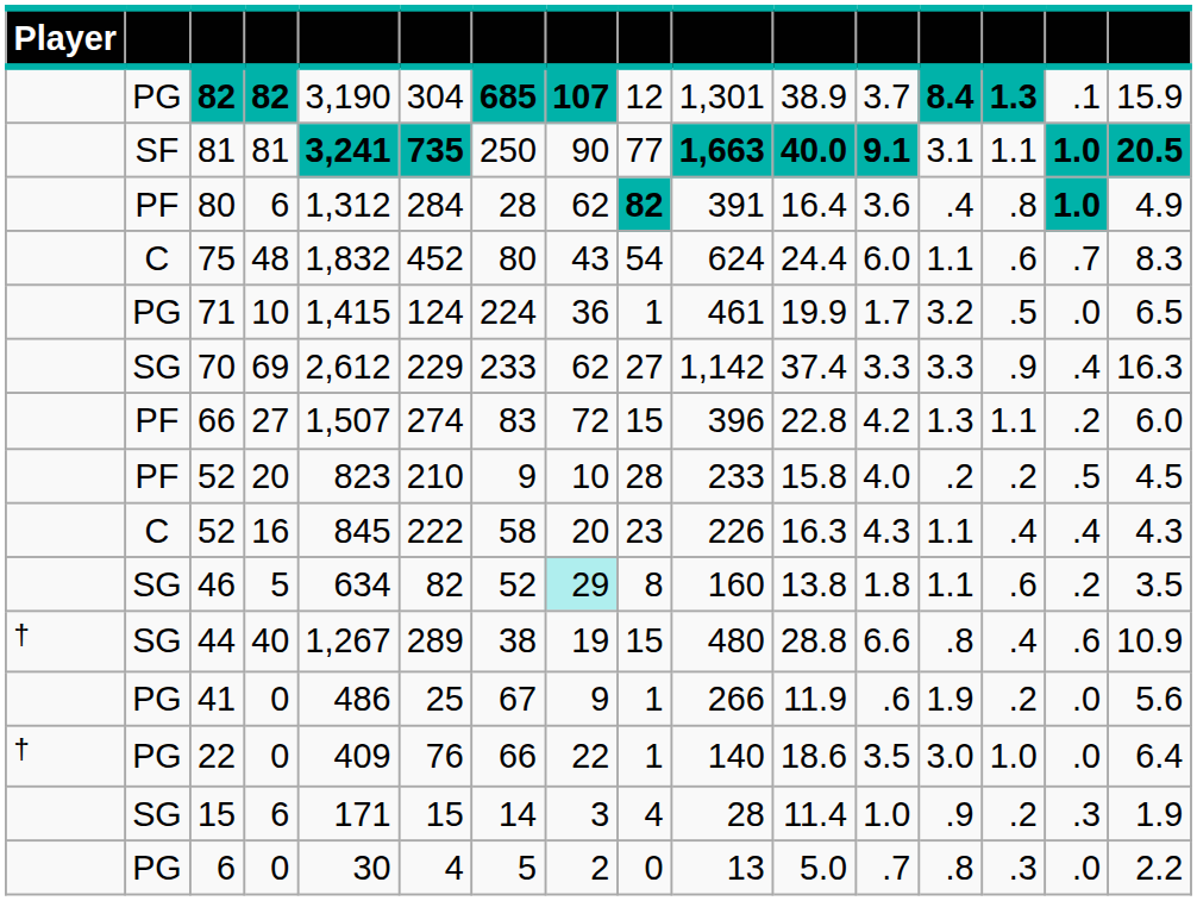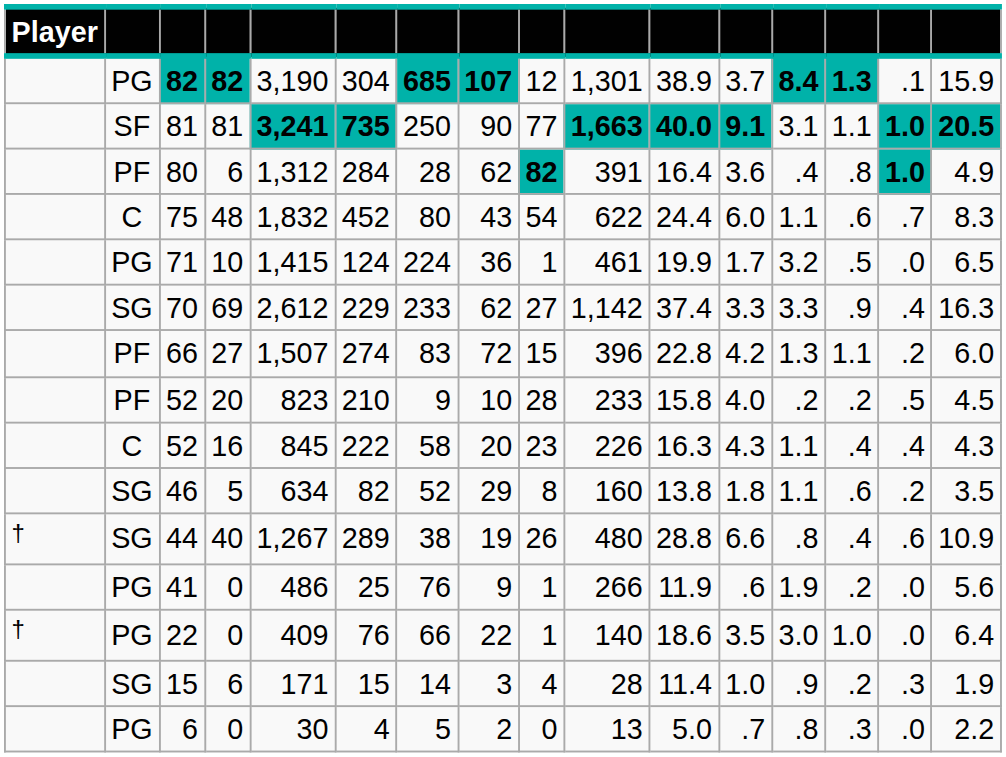 <table class="wikitable sortable" style="font-size: 95%; text-align:right;">
 <tr>
 <th style="background:#010101; color:#FFFFFF; border-top:#00B2A9 3px solid; border-bottom:#00B2A9 3px solid;">Player</th>
 <th style="background:#010101; color:#FFFFFF; border-top:#00B2A9 3px solid; border-bottom:#00B2A9 3px solid;"></th>
 <th style="background:#010101; color:#FFFFFF; border-top:#00B2A9 3px solid; border-bottom:#00B2A9 3px solid;"></th>
 <th style="background:#010101; color:#FFFFFF; border-top:#00B2A9 3px solid; border-bottom:#00B2A9 3px solid;"></th>
 <th style="background:#010101; color:#FFFFFF; border-top:#00B2A9 3px solid; border-bottom:#00B2A9 3px solid;"></th>
 <th style="background:#010101; color:#FFFFFF; border-top:#00B2A9 3px solid; border-bottom:#00B2A9 3px solid;"></th>
 <th style="background:#010101; color:#FFFFFF; border-top:#00B2A9 3px solid; border-bottom:#00B2A9 3px solid;"></th>
 <th style="background:#010101; color:#FFFFFF; border-top:#00B2A9 3px solid; border-bottom:#00B2A9 3px solid;"></th>
 <th style="background:#010101; color:#FFFFFF; border-top:#00B2A9 3px solid; border-bottom:#00B2A9 3px solid;"></th>
 <th style="background:#010101; color:#FFFFFF; border-top:#00B2A9 3px solid; border-bottom:#00B2A9 3px solid;"></th>
 <th style="background:#010101; color:#FFFFFF; border-top:#00B2A9 3px solid; border-bottom:#00B2A9 3px solid;"></th>
 <th style="background:#010101; color:#FFFFFF; border-top:#00B2A9 3px solid; border-bottom:#00B2A9 3px solid;"></th>
 <th style="background:#010101; color:#FFFFFF; border-top:#00B2A9 3px solid; border-bottom:#00B2A9 3px solid;"></th>
 <th style="background:#010101; color:#FFFFFF; border-top:#00B2A9 3px solid; border-bottom:#00B2A9 3px solid;"></th>
 <th style="background:#010101; color:#FFFFFF; border-top:#00B2A9 3px solid; border-bottom:#00B2A9 3px solid;"></th>
 <th style="background:#010101; color:#FFFFFF; border-top:#00B2A9 3px solid; border-bottom:#00B2A9 3px solid;"></th>
 </tr>
 <tr>
 <td style="text-align:left;"></td>
 <td style="text-align:center;">PG</td>
 <td style="background:#00B2A9; color:#010101;"><strong>82</strong></td>
 <td style="background:#00B2A9; color:#010101;"><strong>82</strong></td>
 <td>3,190</td>
 <td>304</td>
 <td style="background:#00B2A9; color:#010101;"><strong>685</strong></td>
 <td style="background:#00B2A9; color:#010101;"><strong>107</strong></td>
 <td>12</td>
 <td>1,301</td>
 <td>38.9</td>
 <td>3.7</td>
 <td style="background:#00B2A9; color:#010101;"><strong>8.4</strong></td>
 <td style="background:#00B2A9; color:#010101;"><strong>1.3</strong></td>
 <td>.1</td>
 <td>15.9</td>
 </tr>
 <tr>
 <td style="text-align:left;"></td>
 <td style="text-align:center;">SF</td>
 <td>81</td>
 <td>81</td>
 <td style="background:#00B2A9; color:#010101;"><strong>3,241</strong></td>
 <td style="background:#00B2A9; color:#010101;"><strong>735</strong></td>
 <td>250</td>
 <td>90</td>
 <td>77</td>
 <td style="background:#00B2A9; color:#010101;"><strong>1,663</strong></td>
 <td style="background:#00B2A9; color:#010101;"><strong>40.0</strong></td>
 <td style="background:#00B2A9; color:#010101;"><strong>9.1</strong></td>
 <td>3.1</td>
 <td>1.1</td>
 <td style="background:#00B2A9; color:#010101;"><strong>1.0</strong></td>
 <td style="background:#00B2A9; color:#010101;"><strong>20.5</strong></td>
 </tr>
 <tr>
 <td style="text-align:left;"></td>
 <td style="text-align:center;">PF</td>
 <td>80</td>
 <td>6</td>
 <td>1,312</td>
 <td>284</td>
 <td>28</td>
 <td>62</td>
 <td style="background:#00B2A9; color:#010101;"><strong>82</strong></td>
 <td>391</td>
 <td>16.4</td>
 <td>3.6</td>
 <td>.4</td>
 <td>.8</td>
 <td style="background:#00B2A9; color:#010101;"><strong>1.0</strong></td>
 <td>4.9</td>
 </tr>
 <tr>
 <td style="text-align:left;"></td>
 <td style="text-align:center;">C</td>
 <td>75</td>
 <td>48</td>
 <td>1,832</td>
 <td>452</td>
 <td>80</td>
 <td>43</td>
 <td>54</td>
-<td>624</td>
+<td>622</td>
 <td>24.4</td>
 <td>6.0</td>
 <td>1.1</td>
 <td>.6</td>
 <td>.7</td>
 <td>8.3</td>
 </tr>
 <tr>
 <td style="text-align:left;"></td>
 <td style="text-align:center;">PG</td>
 <td>71</td>
 <td>10</td>
 <td>1,415</td>
 <td>124</td>
 <td>224</td>
 <td>36</td>
 <td>1</td>
 <td>461</td>
 <td>19.9</td>
 <td>1.7</td>
 <td>3.2</td>
 <td>.5</td>
 <td>.0</td>
 <td>6.5</td>
 </tr>
 <tr>
 <td style="text-align:left;"></td>
 <td style="text-align:center;">SG</td>
 <td>70</td>
 <td>69</td>
 <td>2,612</td>
 <td>229</td>
 <td>233</td>
 <td>62</td>
 <td>27</td>
 <td>1,142</td>
 <td>37.4</td>
 <td>3.3</td>
 <td>3.3</td>
 <td>.9</td>
 <td>.4</td>
 <td>16.3</td>
 </tr>
 <tr>
 <td style="text-align:left;"></td>
 <td style="text-align:center;">PF</td>
 <td>66</td>
 <td>27</td>
 <td>1,507</td>
 <td>274</td>
 <td>83</td>
 <td>72</td>
 <td>15</td>
 <td>396</td>
 <td>22.8</td>
 <td>4.2</td>
 <td>1.3</td>
 <td>1.1</td>
 <td>.2</td>
 <td>6.0</td>
 </tr>
 <tr>
 <td style="text-align:left;"></td>
 <td style="text-align:center;">PF</td>
 <td>52</td>
 <td>20</td>
 <td>823</td>
 <td>210</td>
 <td>9</td>
 <td>10</td>
 <td>28</td>
 <td>233</td>
 <td>15.8</td>
 <td>4.0</td>
 <td>.2</td>
 <td>.2</td>
 <td>.5</td>
 <td>4.5</td>
 </tr>
 <tr>
 <td style="text-align:left;"></td>
 <td style="text-align:center;">C</td>
 <td>52</td>
 <td>16</td>
 <td>845</td>
 <td>222</td>
 <td>58</td>
 <td>20</td>
 <td>23</td>
 <td>226</td>
 <td>16.3</td>
 <td>4.3</td>
 <td>1.1</td>
 <td>.4</td>
 <td>.4</td>
 <td>4.3</td>
 </tr>
 <tr>
 <td style="text-align:left;"></td>
 <td style="text-align:center;">SG</td>
 <td>46</td>
 <td>5</td>
 <td>634</td>
 <td>82</td>
 <td>52</td>
-<td style="background: paleturquoise;">29</td>
+<td>29</td>
 <td>8</td>
 <td>160</td>
 <td>13.8</td>
 <td>1.8</td>
 <td>1.1</td>
 <td>.6</td>
 <td>.2</td>
 <td>3.5</td>
 </tr>
 <tr>
 <td style="text-align:left;"><sup>†</sup></td>
 <td style="text-align:center;">SG</td>
 <td>44</td>
 <td>40</td>
 <td>1,267</td>
 <td>289</td>
 <td>38</td>
 <td>19</td>
-<td>15</td>
+<td>26</td>
 <td>480</td>
 <td>28.8</td>
 <td>6.6</td>
 <td>.8</td>
 <td>.4</td>
 <td>.6</td>
 <td>10.9</td>
 </tr>
 <tr>
 <td style="text-align:left;"></td>
 <td style="text-align:center;">PG</td>
 <td>41</td>
 <td>0</td>
 <td>486</td>
 <td>25</td>
-<td>67</td>
+<td>76</td>
 <td>9</td>
 <td>1</td>
 <td>266</td>
 <td>11.9</td>
 <td>.6</td>
 <td>1.9</td>
 <td>.2</td>
 <td>.0</td>
 <td>5.6</td>
 </tr>
 <tr>
 <td style="text-align:left;"><sup>†</sup></td>
 <td style="text-align:center;">PG</td>
 <td>22</td>
 <td>0</td>
 <td>409</td>
 <td>76</td>
 <td>66</td>
 <td>22</td>
 <td>1</td>
 <td>140</td>
 <td>18.6</td>
 <td>3.5</td>
 <td>3.0</td>
 <td>1.0</td>
 <td>.0</td>
 <td>6.4</td>
 </tr>
 <tr>
 <td style="text-align:left;"></td>
 <td style="text-align:center;">SG</td>
 <td>15</td>
 <td>6</td>
 <td>171</td>
 <td>15</td>
 <td>14</td>
 <td>3</td>
 <td>4</td>
 <td>28</td>
 <td>11.4</td>
 <td>1.0</td>
 <td>.9</td>
 <td>.2</td>
 <td>.3</td>
 <td>1.9</td>
 </tr>
 <tr>
 <td style="text-align:left;"></td>
 <td style="text-align:center;">PG</td>
 <td>6</td>
 <td>0</td>
 <td>30</td>
 <td>4</td>
 <td>5</td>
 <td>2</td>
 <td>0</td>
 <td>13</td>
 <td>5.0</td>
 <td>.7</td>
 <td>.8</td>
 <td>.3</td>
 <td>.0</td>
 <td>2.2</td>
 </tr>
 </table>
